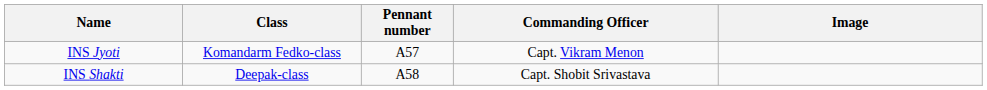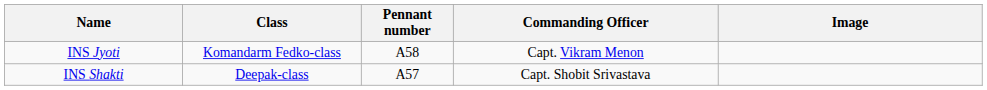 <table class="wikitable" style="text-align:center">
 <tr style="background:#cccccc">
 <th scope="col" style="width: 200px;">Name</th>
 <th scope="col" style="width: 200px;">Class</th>
 <th scope="col" style="width: 100px;">Pennant number</th>
 <th scope="col" style="width: 300px;">Commanding Officer</th>
 <th scope="col" style="width: 300px;">Image</th>
 </tr>
 <tr>
 <td><a href='#'>INS <em>Jyoti</em></a></td>
 <td><a href='#'>Komandarm Fedko-class</a></td>
-<td align="center">A57</td>
+<td align="center">A58</td>
 <td>Capt. <a href='#'>Vikram Menon</a></td>
 <td></td>
 </tr>
 <tr>
 <td><a href='#'>INS <em>Shakti</em></a></td>
 <td><a href='#'>Deepak-class</a></td>
-<td align="center">A58</td>
+<td align="center">A57</td>
 <td>Capt. Shobit Srivastava</td>
 <td></td>
 </tr>
 </table>
